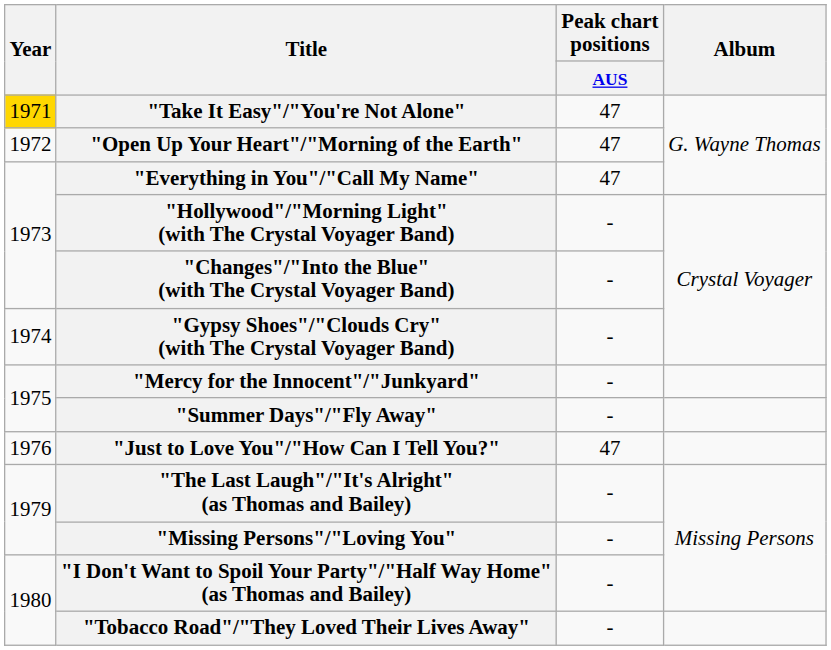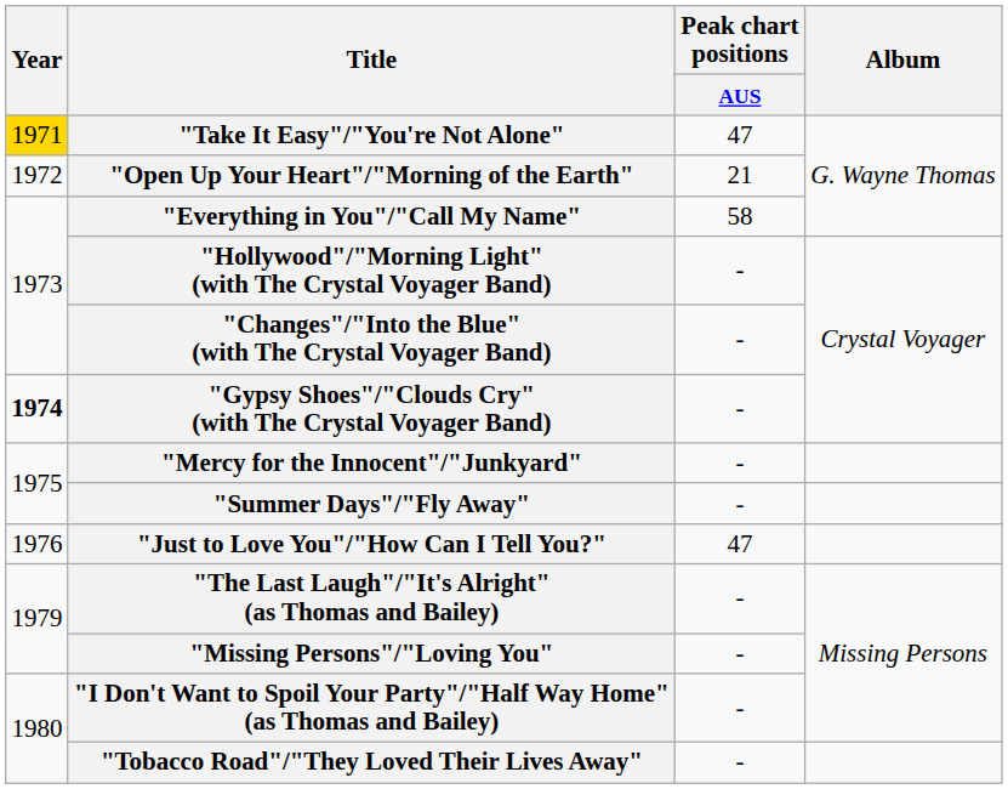 <table class="wikitable plainrowheaders" style="text-align:center;" border="1">
 <tr>
 <th scope="col" rowspan="2">Year</th>
 <th scope="col" rowspan="2">Title</th>
 <th scope="col" colspan="1">Peak chart<br>positions</th>
 <th scope="col" rowspan="2">Album</th>
 </tr>
 <tr>
 <th scope="col" style="text-align:center;"><small><a href='#'>AUS</a></small><br></th>
 </tr>
 <tr>
 <td style="background: gold;">1971</td>
 <th scope="row">"Take It Easy"/"You're Not Alone"</th>
 <td style="text-align:center;">47</td>
 <td rowspan="3"><em>G. Wayne Thomas</em></td>
 </tr>
 <tr>
 <td>1972</td>
 <th scope="row">"Open Up Your Heart"/"Morning of the Earth"</th>
-<td style="text-align:center;">47</td>
+<td style="text-align:center;">21</td>
 </tr>
 <tr>
 <td rowspan="3">1973</td>
 <th scope="row">"Everything in You"/"Call My Name"</th>
-<td style="text-align:center;">47</td>
+<td style="text-align:center;">58</td>
 </tr>
 <tr>
 <th scope="row">"Hollywood"/"Morning Light" <br> (with The Crystal Voyager Band)</th>
 <td style="text-align:center;">-</td>
 <td rowspan="3"><em>Crystal Voyager</em></td>
 </tr>
 <tr>
 <th scope="row">"Changes"/"Into the Blue" <br> (with The Crystal Voyager Band)</th>
 <td style="text-align:center;">-</td>
 </tr>
 <tr>
-<td>1974</td>
+<td><strong>1974</strong></td>
 <th scope="row">"Gypsy Shoes"/"Clouds Cry" <br> (with The Crystal Voyager Band)</th>
 <td style="text-align:center;">-</td>
 </tr>
 <tr>
 <td rowspan="2">1975</td>
 <th scope="row">"Mercy for the Innocent"/"Junkyard"</th>
 <td style="text-align:center;">-</td>
 <td></td>
 </tr>
 <tr>
 <th scope="row">"Summer Days"/"Fly Away"</th>
 <td style="text-align:center;">-</td>
 <td></td>
 </tr>
 <tr>
 <td>1976</td>
 <th scope="row">"Just to Love You"/"How Can I Tell You?"</th>
 <td style="text-align:center;">47</td>
 <td></td>
 </tr>
 <tr>
 <td rowspan="2">1979</td>
 <th scope="row">"The Last Laugh"/"It's Alright"  <br> (as Thomas and Bailey)</th>
 <td style="text-align:center;">-</td>
 <td rowspan="3"><em>Missing Persons</em></td>
 </tr>
 <tr>
 <th scope="row">"Missing Persons"/"Loving You"</th>
 <td style="text-align:center;">-</td>
 </tr>
 <tr>
 <td rowspan="2">1980</td>
 <th scope="row">"I Don't Want to Spoil Your Party"/"Half Way Home"  <br> (as Thomas and Bailey)</th>
 <td style="text-align:center;">-</td>
 </tr>
 <tr>
 <th scope="row">"Tobacco Road"/"They Loved Their Lives Away"</th>
 <td style="text-align:center;">-</td>
 <td></td>
 </tr>
 </table>
